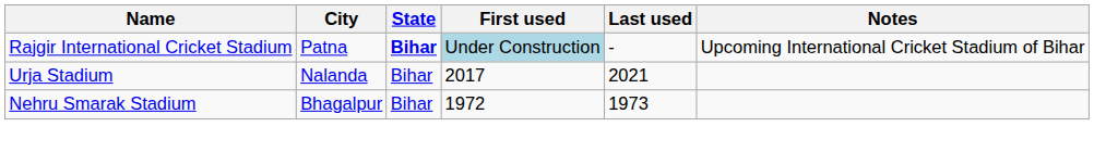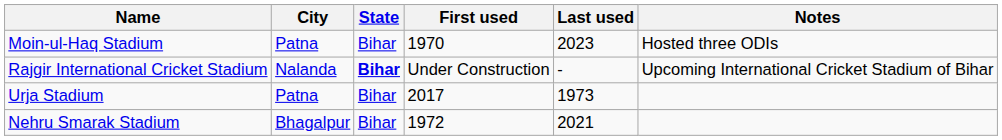 <table class ="wikitable sortable">
 <tr>
 <th>Name</th>
 <th>City</th>
 <th><a href='#'>State</a></th>
 <th>First used</th>
 <th>Last used</th>
 <th>Notes</th>
 </tr>
 <tr>
+<td><a href='#'>Moin-ul-Haq Stadium</a></td>
+<td><a href='#'>Patna</a></td>
+<td><a href='#'>Bihar</a></td>
+<td>1970</td>
+<td>2023</td>
+<td>Hosted three ODIs</td>
+</tr>
+<tr>
 <td><a href='#'>Rajgir International Cricket Stadium</a></td>
-<td><a href='#'>Patna</a></td>
+<td><a href='#'>Nalanda</a></td>
 <td><strong><a href='#'>Bihar</a></strong></td>
-<td style="background: lightblue;">Under Construction</td>
+<td>Under Construction</td>
 <td>-</td>
 <td>Upcoming International Cricket Stadium of Bihar</td>
 </tr>
 <tr>
 <td><a href='#'>Urja Stadium</a></td>
-<td><a href='#'>Nalanda</a></td>
+<td><a href='#'>Patna</a></td>
 <td><a href='#'>Bihar</a></td>
 <td>2017</td>
-<td>2021</td>
+<td>1973</td>
 <td></td>
 </tr>
 <tr>
 <td><a href='#'>Nehru Smarak Stadium</a></td>
 <td><a href='#'>Bhagalpur</a></td>
 <td><a href='#'>Bihar</a></td>
 <td>1972</td>
-<td>1973</td>
+<td>2021</td>
 <td></td>
 </tr>
 </table>
